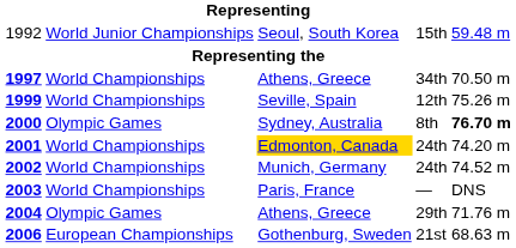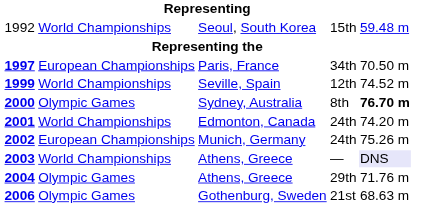 <table>
 <tr>
 <th colspan="6">Representing </th>
 </tr>
 <tr>
 <td>1992</td>
-<td><a href='#'>World Junior Championships</a></td>
+<td><a href='#'>World Championships</a></td>
 <td><a href='#'>Seoul</a>, <a href='#'>South Korea</a></td>
 <td>15th</td>
 <td><a href='#'>59.48 m</a></td>
 </tr>
 <tr>
 <th colspan="6">Representing the </th>
 </tr>
 <tr>
 <td><strong><a href='#'>1997</a></strong></td>
-<td><a href='#'>World Championships</a></td>
-<td><a href='#'>Athens, Greece</a></td>
+<td><a href='#'>European Championships</a></td>
+<td><a href='#'>Paris, France</a></td>
 <td>34th</td>
 <td>70.50 m</td>
 </tr>
 <tr>
 <td><strong><a href='#'>1999</a></strong></td>
 <td><a href='#'>World Championships</a></td>
 <td><a href='#'>Seville, Spain</a></td>
 <td>12th</td>
-<td>75.26 m</td>
+<td>74.52 m</td>
 </tr>
 <tr>
 <td><strong><a href='#'>2000</a></strong></td>
 <td><a href='#'>Olympic Games</a></td>
 <td><a href='#'>Sydney, Australia</a></td>
 <td>8th</td>
 <td><strong>76.70 m</strong></td>
 </tr>
 <tr>
 <td><strong><a href='#'>2001</a></strong></td>
 <td><a href='#'>World Championships</a></td>
-<td style="background: gold;"><a href='#'>Edmonton, Canada</a></td>
+<td><a href='#'>Edmonton, Canada</a></td>
 <td>24th</td>
 <td>74.20 m</td>
 </tr>
 <tr>
 <td><strong><a href='#'>2002</a></strong></td>
-<td><a href='#'>World Championships</a></td>
+<td><a href='#'>European Championships</a></td>
 <td><a href='#'>Munich, Germany</a></td>
 <td>24th</td>
-<td>74.52 m</td>
+<td>75.26 m</td>
 </tr>
 <tr>
 <td><strong><a href='#'>2003</a></strong></td>
 <td><a href='#'>World Championships</a></td>
-<td><a href='#'>Paris, France</a></td>
+<td><a href='#'>Athens, Greece</a></td>
 <td>—</td>
-<td>DNS</td>
+<td style="background: lavender;">DNS</td>
 </tr>
 <tr>
 <td><strong><a href='#'>2004</a></strong></td>
 <td><a href='#'>Olympic Games</a></td>
 <td><a href='#'>Athens, Greece</a></td>
 <td>29th</td>
 <td>71.76 m</td>
 </tr>
 <tr>
 <td><strong><a href='#'>2006</a></strong></td>
-<td><a href='#'>European Championships</a></td>
+<td><a href='#'>Olympic Games</a></td>
 <td><a href='#'>Gothenburg, Sweden</a></td>
 <td>21st</td>
 <td>68.63 m</td>
 </tr>
 </table>
